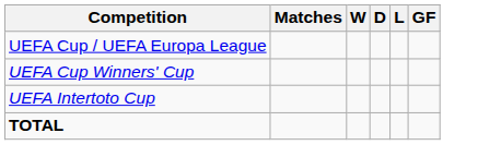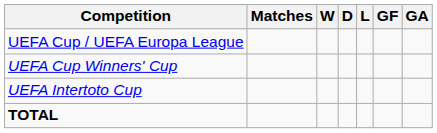 <table class="wikitable">
 <tr>
 <th>Competition</th>
 <th>Matches</th>
 <th>W</th>
 <th>D</th>
 <th>L</th>
 <th>GF</th>
+<th>GA</th>
 </tr>
 <tr>
 <td><a href='#'>UEFA Cup / UEFA Europa League</a></td>
+<td></td>
 <td></td>
 <td></td>
 <td></td>
 <td></td>
 <td></td>
 </tr>
 <tr>
 <td><em><a href='#'>UEFA Cup Winners' Cup</a></em></td>
 <td></td>
 <td></td>
 <td></td>
 <td></td>
 <td></td>
+<td></td>
 </tr>
 <tr>
 <td><em><a href='#'>UEFA Intertoto Cup</a></em></td>
+<td></td>
 <td></td>
 <td></td>
 <td></td>
 <td></td>
 <td></td>
 </tr>
 <tr>
 <td><strong>TOTAL</strong></td>
 <td></td>
 <td></td>
 <td></td>
 <td></td>
 <td></td>
+<td></td>
 </tr>
 </table>
